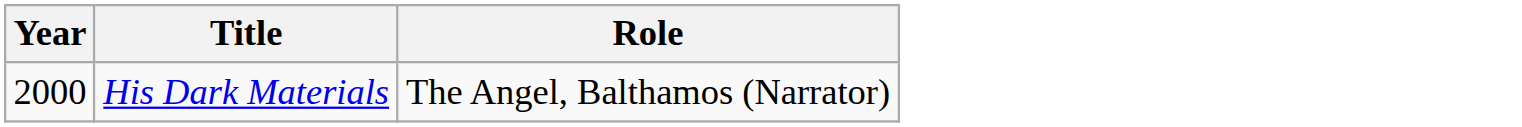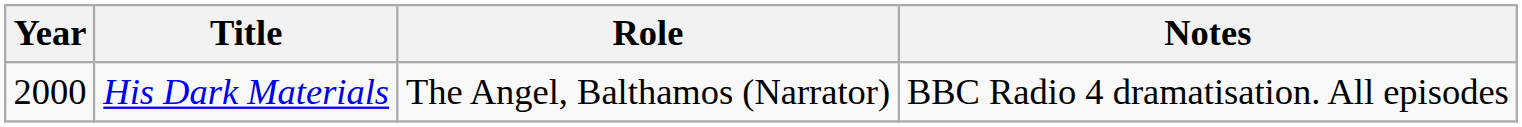 <table class="wikitable sortable">
 <tr>
 <th>Year</th>
 <th>Title</th>
 <th>Role</th>
+<th class="unsortable">Notes</th>
 </tr>
 <tr>
 <td>2000</td>
 <td><em><a href='#'>His Dark Materials</a></em></td>
 <td>The Angel, Balthamos (Narrator)</td>
+<td>BBC Radio 4 dramatisation. All episodes</td>
 </tr>
 </table>
